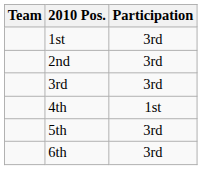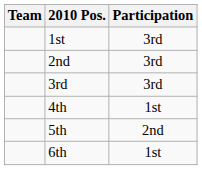 <table class="wikitable">
 <tr>
 <th>Team</th>
 <th>2010 Pos.</th>
 <th>Participation</th>
 </tr>
 <tr>
 <td></td>
 <td>1st</td>
 <td align=center>3rd</td>
 </tr>
 <tr>
 <td></td>
 <td>2nd</td>
 <td align=center>3rd</td>
 </tr>
 <tr>
 <td></td>
 <td>3rd</td>
 <td align=center>3rd</td>
 </tr>
 <tr>
 <td></td>
 <td>4th</td>
 <td align=center>1st</td>
 </tr>
 <tr>
 <td></td>
 <td>5th</td>
-<td align=center>3rd</td>
+<td align=center>2nd</td>
 </tr>
 <tr>
 <td></td>
 <td>6th</td>
-<td align=center>3rd</td>
+<td align=center>1st</td>
 </tr>
 </table>
